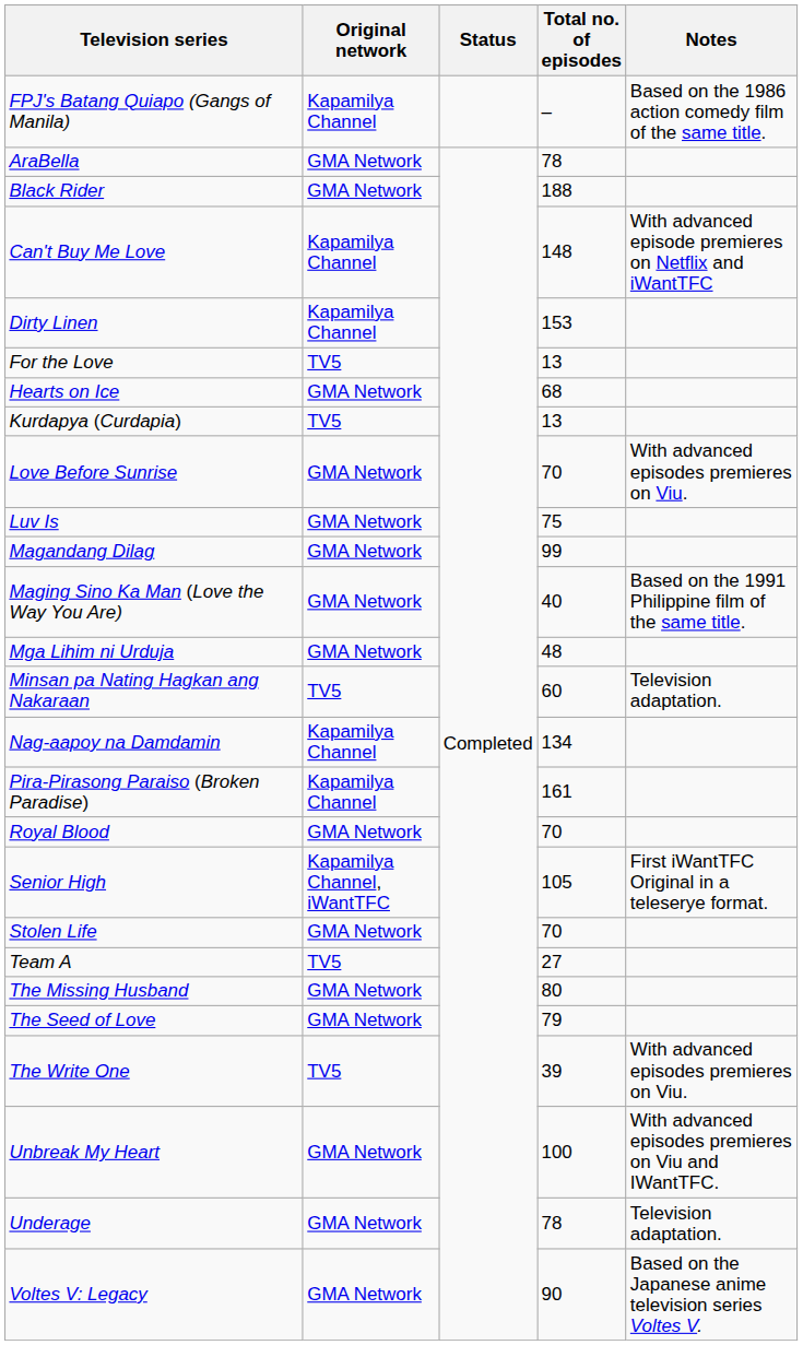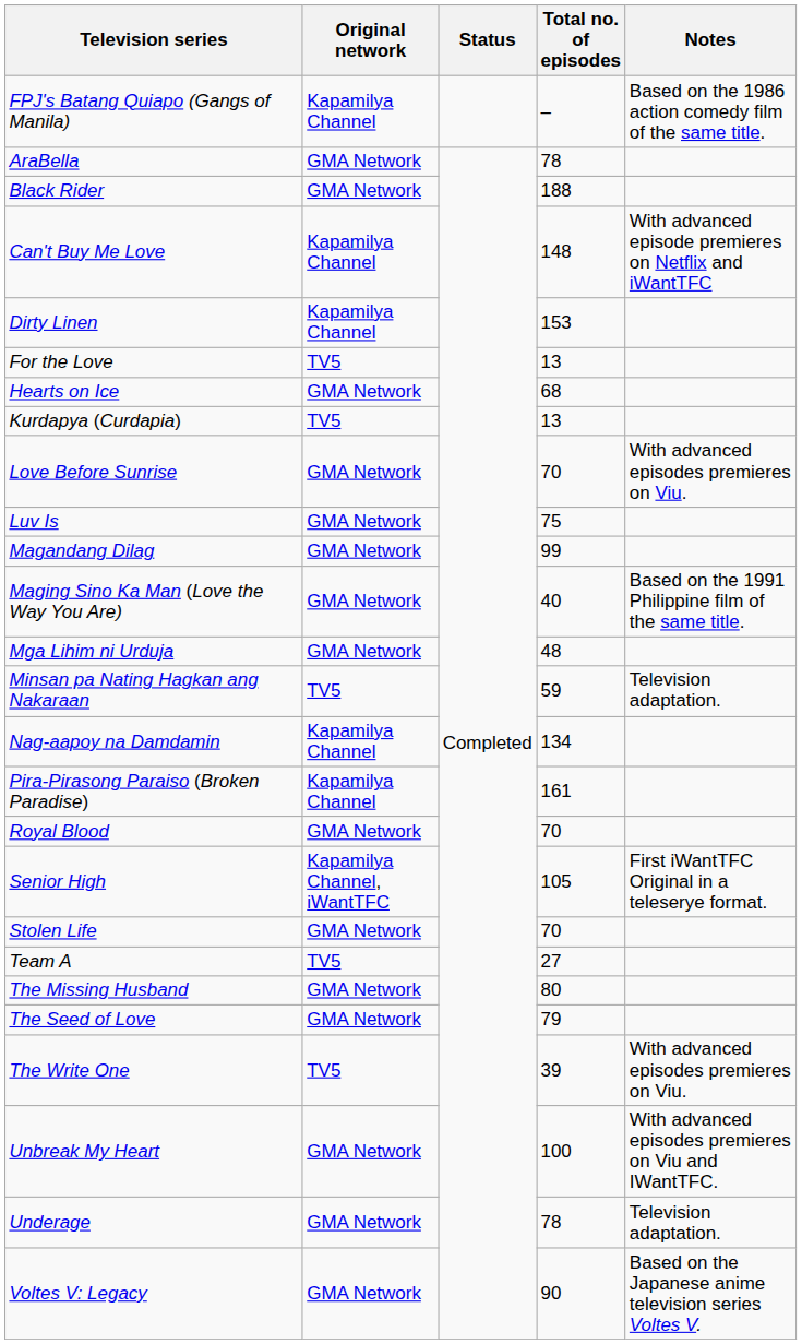 <table class="wikitable sortable">
 <tr>
 <th style="width:250px;">Television series</th>
 <th style="width:110px;">Original network</th>
 <th style="width:75px;">Status</th>
 <th style="width:60px;">Total no. of episodes</th>
 <th style="width:140px;">Notes</th>
 </tr>
 <tr>
 <td><em><a href='#'>FPJ's Batang Quiapo</a> (Gangs of Manila)</em></td>
 <td><a href='#'>Kapamilya Channel</a></td>
 <td></td>
 <td>–</td>
 <td>Based on the 1986 action comedy film of the <a href='#'>same title</a>.</td>
 </tr>
 <tr>
 <td><em><a href='#'>AraBella</a></em></td>
 <td><a href='#'>GMA Network</a></td>
 <td rowspan="25">Completed</td>
 <td>78</td>
 <td></td>
 </tr>
 <tr>
 <td><a href='#'><em>Black Rider</em></a></td>
 <td><a href='#'>GMA Network</a></td>
 <td>188</td>
 <td></td>
 </tr>
 <tr>
 <td><em><a href='#'>Can't Buy Me Love</a></em></td>
 <td><a href='#'>Kapamilya Channel</a></td>
 <td>148</td>
 <td>With advanced episode premieres on <a href='#'>Netflix</a> and <a href='#'>iWantTFC</a></td>
 </tr>
 <tr>
 <td><em><a href='#'>Dirty Linen</a></em></td>
 <td><a href='#'>Kapamilya Channel</a></td>
 <td>153</td>
 <td></td>
 </tr>
 <tr>
 <td><em>For the Love</em></td>
 <td><a href='#'>TV5</a></td>
 <td>13</td>
 <td></td>
 </tr>
 <tr>
 <td><em><a href='#'>Hearts on Ice</a></em></td>
 <td><a href='#'>GMA Network</a></td>
 <td>68</td>
 <td></td>
 </tr>
 <tr>
 <td><em>Kurdapya</em> (<em>Curdapia</em>)</td>
 <td><a href='#'>TV5</a></td>
 <td>13</td>
 <td></td>
 </tr>
 <tr>
 <td><em><a href='#'>Love Before Sunrise</a></em></td>
 <td><a href='#'>GMA Network</a></td>
 <td>70</td>
 <td>With advanced episodes premieres on <a href='#'>Viu</a>.</td>
 </tr>
 <tr>
 <td><em><a href='#'>Luv Is</a></em></td>
 <td><a href='#'>GMA Network</a></td>
 <td>75</td>
 <td></td>
 </tr>
 <tr>
 <td><em><a href='#'>Magandang Dilag</a></em></td>
 <td><a href='#'>GMA Network</a></td>
 <td>99</td>
 <td></td>
 </tr>
 <tr>
 <td><em><a href='#'>Maging Sino Ka Man</a></em> (<em>Love the Way You Are)</em></td>
 <td><a href='#'>GMA Network</a></td>
 <td>40</td>
 <td>Based on the 1991 Philippine film of the <a href='#'>same title</a>.</td>
 </tr>
 <tr>
 <td><em><a href='#'>Mga Lihim ni Urduja</a></em></td>
 <td><a href='#'>GMA Network</a></td>
 <td>48</td>
 <td></td>
 </tr>
 <tr>
 <td><em><a href='#'>Minsan pa Nating Hagkan ang Nakaraan</a></em></td>
 <td><a href='#'>TV5</a></td>
-<td>60</td>
+<td>59</td>
 <td>Television adaptation.</td>
 </tr>
 <tr>
 <td><em><a href='#'>Nag-aapoy na Damdamin</a></em></td>
 <td><a href='#'>Kapamilya Channel</a></td>
 <td>134</td>
 <td></td>
 </tr>
 <tr>
 <td><em><a href='#'>Pira-Pirasong Paraiso</a></em> (<em>Broken Paradise</em>)</td>
 <td><a href='#'>Kapamilya Channel</a></td>
 <td>161</td>
 <td></td>
 </tr>
 <tr>
 <td><em><a href='#'>Royal Blood</a></em></td>
 <td><a href='#'>GMA Network</a></td>
 <td>70</td>
 <td></td>
 </tr>
 <tr>
 <td><em><a href='#'>Senior High</a></em></td>
 <td><a href='#'>Kapamilya Channel</a>, <a href='#'>iWantTFC</a></td>
 <td>105</td>
 <td>First iWantTFC Original in a teleserye format.</td>
 </tr>
 <tr>
 <td><em><a href='#'>Stolen Life</a></em></td>
 <td><a href='#'>GMA Network</a></td>
 <td>70</td>
 <td></td>
 </tr>
 <tr>
 <td><em>Team A</em></td>
 <td><a href='#'>TV5</a></td>
 <td>27</td>
 <td></td>
 </tr>
 <tr>
 <td><em><a href='#'>The Missing Husband</a></em></td>
 <td><a href='#'>GMA Network</a></td>
 <td>80</td>
 <td></td>
 </tr>
 <tr>
 <td><em><a href='#'>The Seed of Love</a></em></td>
 <td><a href='#'>GMA Network</a></td>
 <td>79</td>
 <td></td>
 </tr>
 <tr>
 <td><em><a href='#'>The Write One</a></em></td>
 <td><a href='#'>TV5</a></td>
 <td>39</td>
 <td>With advanced episodes premieres on Viu.</td>
 </tr>
 <tr>
 <td><em><a href='#'>Unbreak My Heart</a></em></td>
 <td><a href='#'>GMA Network</a></td>
 <td>100</td>
 <td>With advanced episodes premieres on Viu and IWantTFC.</td>
 </tr>
 <tr>
 <td><em><a href='#'>Underage</a></em></td>
 <td><a href='#'>GMA Network</a></td>
 <td>78</td>
 <td>Television adaptation.</td>
 </tr>
 <tr>
 <td><em><a href='#'>Voltes V: Legacy</a></em></td>
 <td><a href='#'>GMA Network</a></td>
 <td>90</td>
 <td>Based on the Japanese anime television series <em><a href='#'>Voltes V</a>.</em></td>
 </tr>
 </table>
